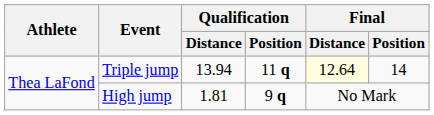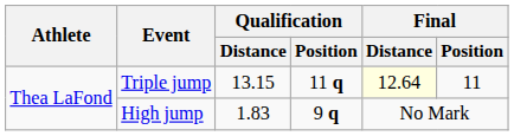 <table class=wikitable style="font-size:90%">
 <tr>
 <th rowspan=2>Athlete</th>
 <th rowspan=2>Event</th>
 <th colspan=2>Qualification</th>
 <th colspan=2>Final</th>
 </tr>
 <tr style="font-size:95%">
 <th>Distance</th>
 <th>Position</th>
 <th>Distance</th>
 <th>Position</th>
 </tr>
 <tr align=center>
 <td align=left rowspan=2><a href='#'>Thea LaFond</a></td>
 <td align=left><a href='#'>Triple jump</a></td>
-<td>13.94</td>
+<td>13.15</td>
 <td>11 <strong>q</strong></td>
 <td style="background: lightyellow;">12.64</td>
-<td>14</td>
+<td>11</td>
 </tr>
 <tr align=center>
 <td align=left><a href='#'>High jump</a></td>
-<td>1.81</td>
+<td>1.83</td>
 <td>9 <strong>q</strong></td>
 <td colspan=2>No Mark</td>
 </tr>
 </table>
